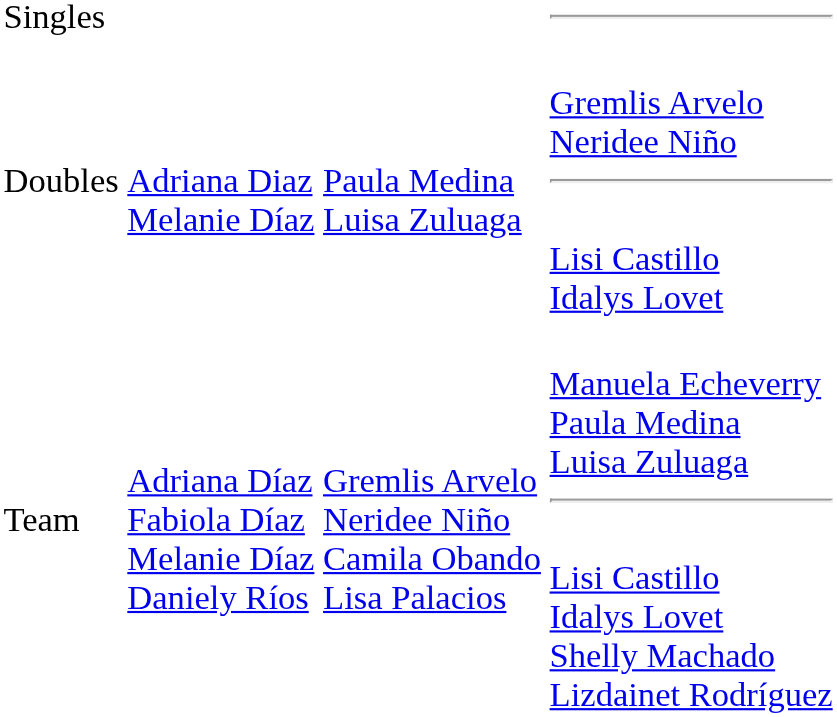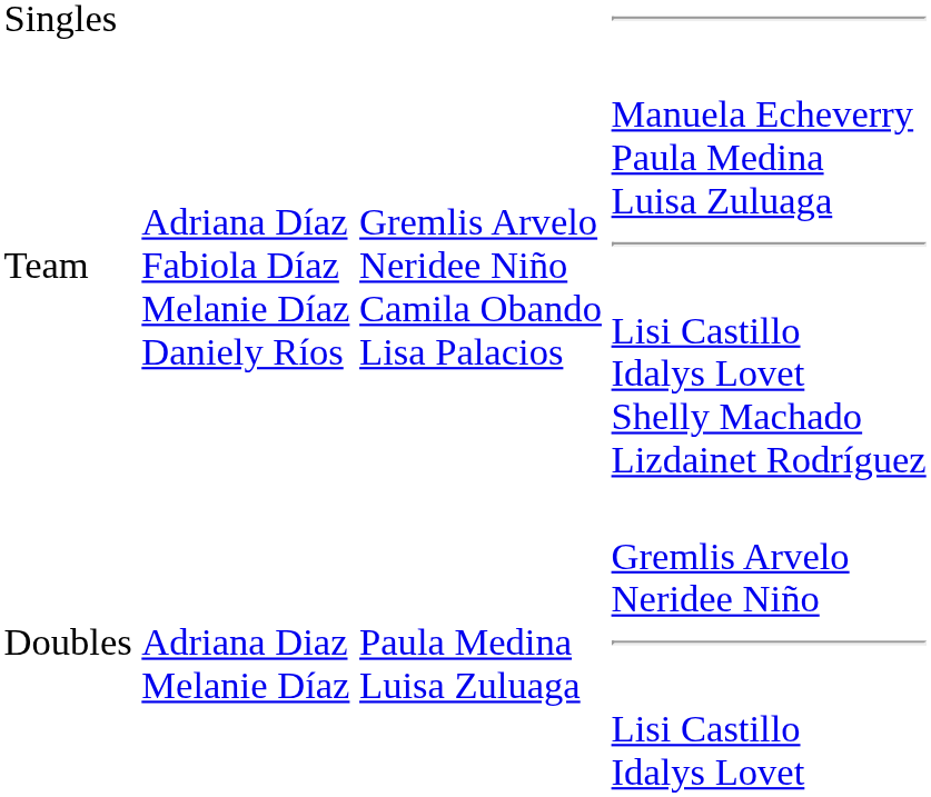 <table>
 <tr>
 <td>Singles</td>
 <td></td>
 <td></td>
 <td><hr></td>
 </tr>
 <tr>
+<td>Team</td>
+<td><br><a href='#'>Adriana Díaz</a><br><a href='#'>Fabiola Díaz</a><br><a href='#'>Melanie Díaz</a><br><a href='#'>Daniely Ríos</a></td>
+<td><br><a href='#'>Gremlis Arvelo</a><br><a href='#'>Neridee Niño</a><br><a href='#'>Camila Obando</a><br><a href='#'>Lisa Palacios</a></td>
+<td><br><a href='#'>Manuela Echeverry</a><br><a href='#'>Paula Medina</a><br><a href='#'>Luisa Zuluaga</a><hr><br><a href='#'>Lisi Castillo</a><br><a href='#'>Idalys Lovet</a><br><a href='#'>Shelly Machado</a><br><a href='#'>Lizdainet Rodríguez</a></td>
+</tr>
+<tr>
 <td>Doubles</td>
 <td><br><a href='#'>Adriana Diaz</a><br><a href='#'>Melanie Díaz</a></td>
 <td><br><a href='#'>Paula Medina</a><br><a href='#'>Luisa Zuluaga</a></td>
 <td><br><a href='#'>Gremlis Arvelo</a><br><a href='#'>Neridee Niño</a><hr><br><a href='#'>Lisi Castillo</a><br><a href='#'>Idalys Lovet</a></td>
 </tr>
-<tr>
-<td>Team</td>
-<td><br><a href='#'>Adriana Díaz</a><br><a href='#'>Fabiola Díaz</a><br><a href='#'>Melanie Díaz</a><br><a href='#'>Daniely Ríos</a></td>
-<td><br><a href='#'>Gremlis Arvelo</a><br><a href='#'>Neridee Niño</a><br><a href='#'>Camila Obando</a><br><a href='#'>Lisa Palacios</a></td>
-<td><br><a href='#'>Manuela Echeverry</a><br><a href='#'>Paula Medina</a><br><a href='#'>Luisa Zuluaga</a><hr><br><a href='#'>Lisi Castillo</a><br><a href='#'>Idalys Lovet</a><br><a href='#'>Shelly Machado</a><br><a href='#'>Lizdainet Rodríguez</a></td>
-</tr>
 </table>
